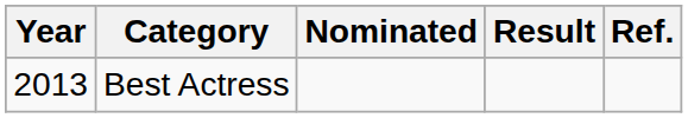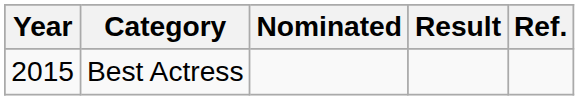 <table class="wikitable">
 <tr>
 <th>Year</th>
 <th>Category</th>
 <th>Nominated</th>
 <th>Result</th>
 <th>Ref.</th>
 </tr>
 <tr>
-<td>2013</td>
+<td>2015</td>
 <td>Best Actress</td>
 <td></td>
 <td></td>
 <td></td>
 </tr>
 </table>
